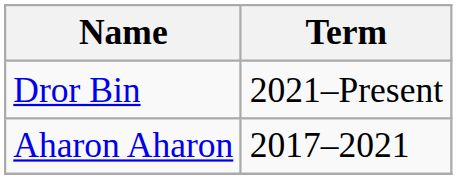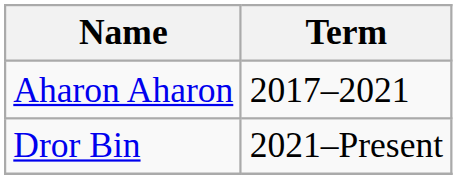 <table class="wikitable">
 <tr>
 <th>Name</th>
 <th>Term</th>
 </tr>
 <tr>
+<td><a href='#'>Aharon Aharon</a></td>
+<td>2017–2021</td>
+</tr>
+<tr>
 <td><a href='#'>Dror Bin</a></td>
 <td>2021–Present</td>
 </tr>
 <tr>
-<td><a href='#'>Aharon Aharon</a></td>
-<td>2017–2021</td>
-</tr>
-<tr>
 </tr>
 </table>
